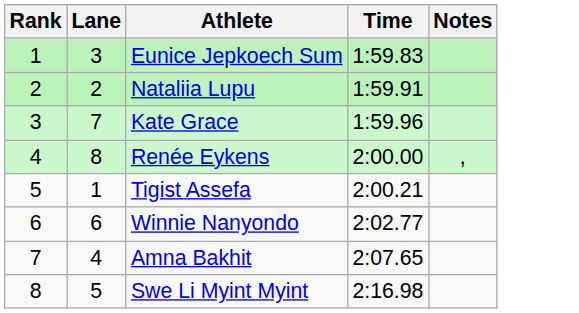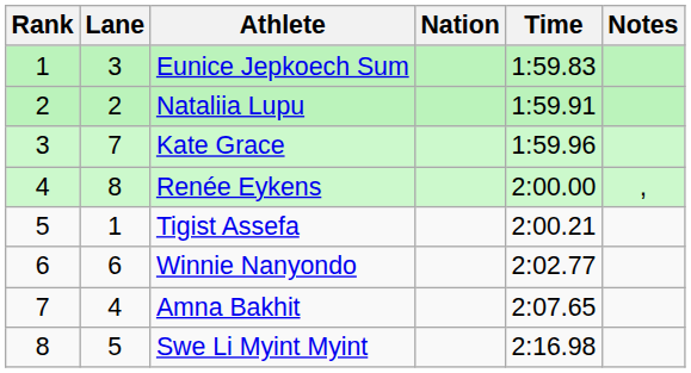 <table class="wikitable sortable" style="text-align:center">
 <tr>
 <th>Rank</th>
 <th>Lane</th>
 <th>Athlete</th>
+<th>Nation</th>
 <th>Time</th>
 <th>Notes</th>
 </tr>
 <tr bgcolor=#bbf3bb>
 <td>1</td>
 <td>3</td>
 <td align=left><a href='#'>Eunice Jepkoech Sum</a></td>
+<td align=left></td>
 <td>1:59.83</td>
 <td></td>
 </tr>
 <tr bgcolor=#bbf3bb>
 <td>2</td>
 <td>2</td>
 <td align=left><a href='#'>Nataliia Lupu</a></td>
+<td align=left></td>
 <td>1:59.91</td>
 <td></td>
 </tr>
 <tr bgcolor=#ccf9cc>
 <td>3</td>
 <td>7</td>
 <td align=left><a href='#'>Kate Grace</a></td>
+<td align=left></td>
 <td>1:59.96</td>
 <td></td>
 </tr>
 <tr bgcolor=#ccf9cc>
 <td>4</td>
 <td>8</td>
 <td align=left><a href='#'>Renée Eykens</a></td>
+<td align=left></td>
 <td>2:00.00</td>
 <td>, </td>
 </tr>
 <tr>
 <td>5</td>
 <td>1</td>
 <td align=left><a href='#'>Tigist Assefa</a></td>
+<td align=left></td>
 <td>2:00.21</td>
 <td></td>
 </tr>
 <tr>
 <td>6</td>
 <td>6</td>
 <td align=left><a href='#'>Winnie Nanyondo</a></td>
+<td align=left></td>
 <td>2:02.77</td>
 <td></td>
 </tr>
 <tr>
 <td>7</td>
 <td>4</td>
 <td align=left><a href='#'>Amna Bakhit</a></td>
+<td align=left></td>
 <td>2:07.65</td>
 <td></td>
 </tr>
 <tr>
 <td>8</td>
 <td>5</td>
 <td align=left><a href='#'>Swe Li Myint Myint</a></td>
+<td align=left></td>
 <td>2:16.98</td>
 <td></td>
 </tr>
 </table>
